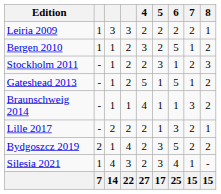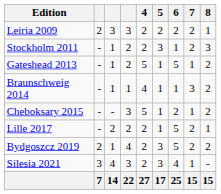 <table class="wikitable" width=50% style="font-size:100%; text-align:center;">
 <tr>
 <th>Edition</th>
 <th></th>
 <th></th>
 <th></th>
 <th>4</th>
 <th>5</th>
 <th>6</th>
 <th>7</th>
 <th>8</th>
 </tr>
 <tr>
 <td align=left> <a href='#'>Leiria 2009</a></td>
-<td>1</td>
+<td>2</td>
 <td>3</td>
 <td>3</td>
 <td>2</td>
 <td>2</td>
 <td>2</td>
 <td>2</td>
 <td>1</td>
-</tr>
-<tr>
-<td align=left> <a href='#'>Bergen 2010</a></td>
-<td>1</td>
-<td>1</td>
-<td>2</td>
-<td>3</td>
-<td>2</td>
-<td>5</td>
-<td>1</td>
-<td>2</td>
 </tr>
 <tr>
 <td align=left> <a href='#'>Stockholm 2011</a></td>
 <td>-</td>
 <td>1</td>
 <td>2</td>
 <td>2</td>
 <td>3</td>
 <td>1</td>
 <td>2</td>
 <td>3</td>
 </tr>
 <tr>
 <td align=left> <a href='#'>Gateshead 2013</a></td>
 <td>-</td>
 <td>1</td>
 <td>2</td>
 <td>5</td>
 <td>1</td>
 <td>5</td>
 <td>1</td>
 <td>2</td>
 </tr>
 <tr>
 <td align=left> <a href='#'>Braunschweig 2014</a></td>
 <td>-</td>
 <td>1</td>
 <td>1</td>
 <td>4</td>
 <td>1</td>
 <td>1</td>
 <td>3</td>
 <td>2</td>
 </tr>
 <tr>
+<td align=left> <a href='#'>Cheboksary 2015</a></td>
+<td>-</td>
+<td>-</td>
+<td>3</td>
+<td>5</td>
+<td>1</td>
+<td>2</td>
+<td>1</td>
+<td>2</td>
+</tr>
+<tr>
 <td align=left> <a href='#'>Lille 2017</a></td>
 <td>-</td>
 <td>2</td>
 <td>2</td>
 <td>2</td>
 <td>1</td>
-<td>3</td>
+<td>5</td>
 <td>2</td>
 <td>1</td>
 </tr>
 <tr>
 <td align=left> <a href='#'>Bydgoszcz 2019</a></td>
 <td>2</td>
 <td>1</td>
 <td>4</td>
 <td>2</td>
 <td>3</td>
 <td>5</td>
 <td>2</td>
 <td>2</td>
 </tr>
 <tr>
 <td align=left> <a href='#'>Silesia 2021</a></td>
-<td>1</td>
+<td>3</td>
 <td>4</td>
 <td>3</td>
 <td>2</td>
 <td>3</td>
 <td>4</td>
 <td>1</td>
 <td>-</td>
 </tr>
 <tr>
 <th></th>
 <th>7</th>
 <th>14</th>
 <th>22</th>
 <th>27</th>
 <th>17</th>
 <th>25</th>
 <th>15</th>
 <th>15</th>
 </tr>
 </table>
